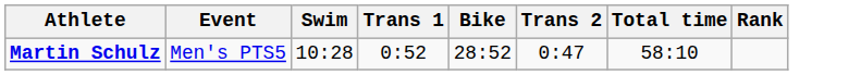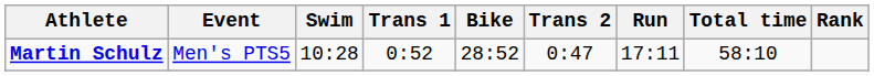 <table class=wikitable style="font-size:90%">
 <tr>
 <th>Athlete</th>
 <th>Event</th>
 <th>Swim</th>
 <th>Trans 1</th>
 <th>Bike</th>
 <th>Trans 2</th>
+<th>Run</th>
 <th>Total time</th>
 <th>Rank</th>
 </tr>
 <tr align=center>
 <td align=left><strong><a href='#'>Martin Schulz</a></strong></td>
 <td align=left><a href='#'>Men's PTS5</a></td>
 <td>10:28</td>
 <td>0:52</td>
 <td>28:52</td>
 <td>0:47</td>
+<td>17:11</td>
 <td>58:10</td>
 <td></td>
 </tr>
 </table>
